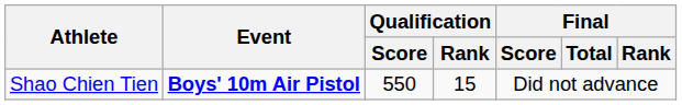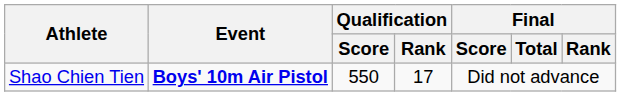 <table class="wikitable" style="font-size:90%">
 <tr>
 <th rowspan="2">Athlete</th>
 <th rowspan="2">Event</th>
 <th colspan="2">Qualification</th>
 <th colspan="3">Final</th>
 </tr>
 <tr>
 <th>Score</th>
 <th>Rank</th>
 <th>Score</th>
 <th>Total</th>
 <th>Rank</th>
 </tr>
 <tr>
 <td><a href='#'>Shao Chien Tien</a></td>
 <td><strong><a href='#'>Boys' 10m Air Pistol</a></strong></td>
 <td align=center>550</td>
-<td align=center>15</td>
+<td align=center>17</td>
 <td colspan=3 align=center>Did not advance</td>
 </tr>
 </table>
